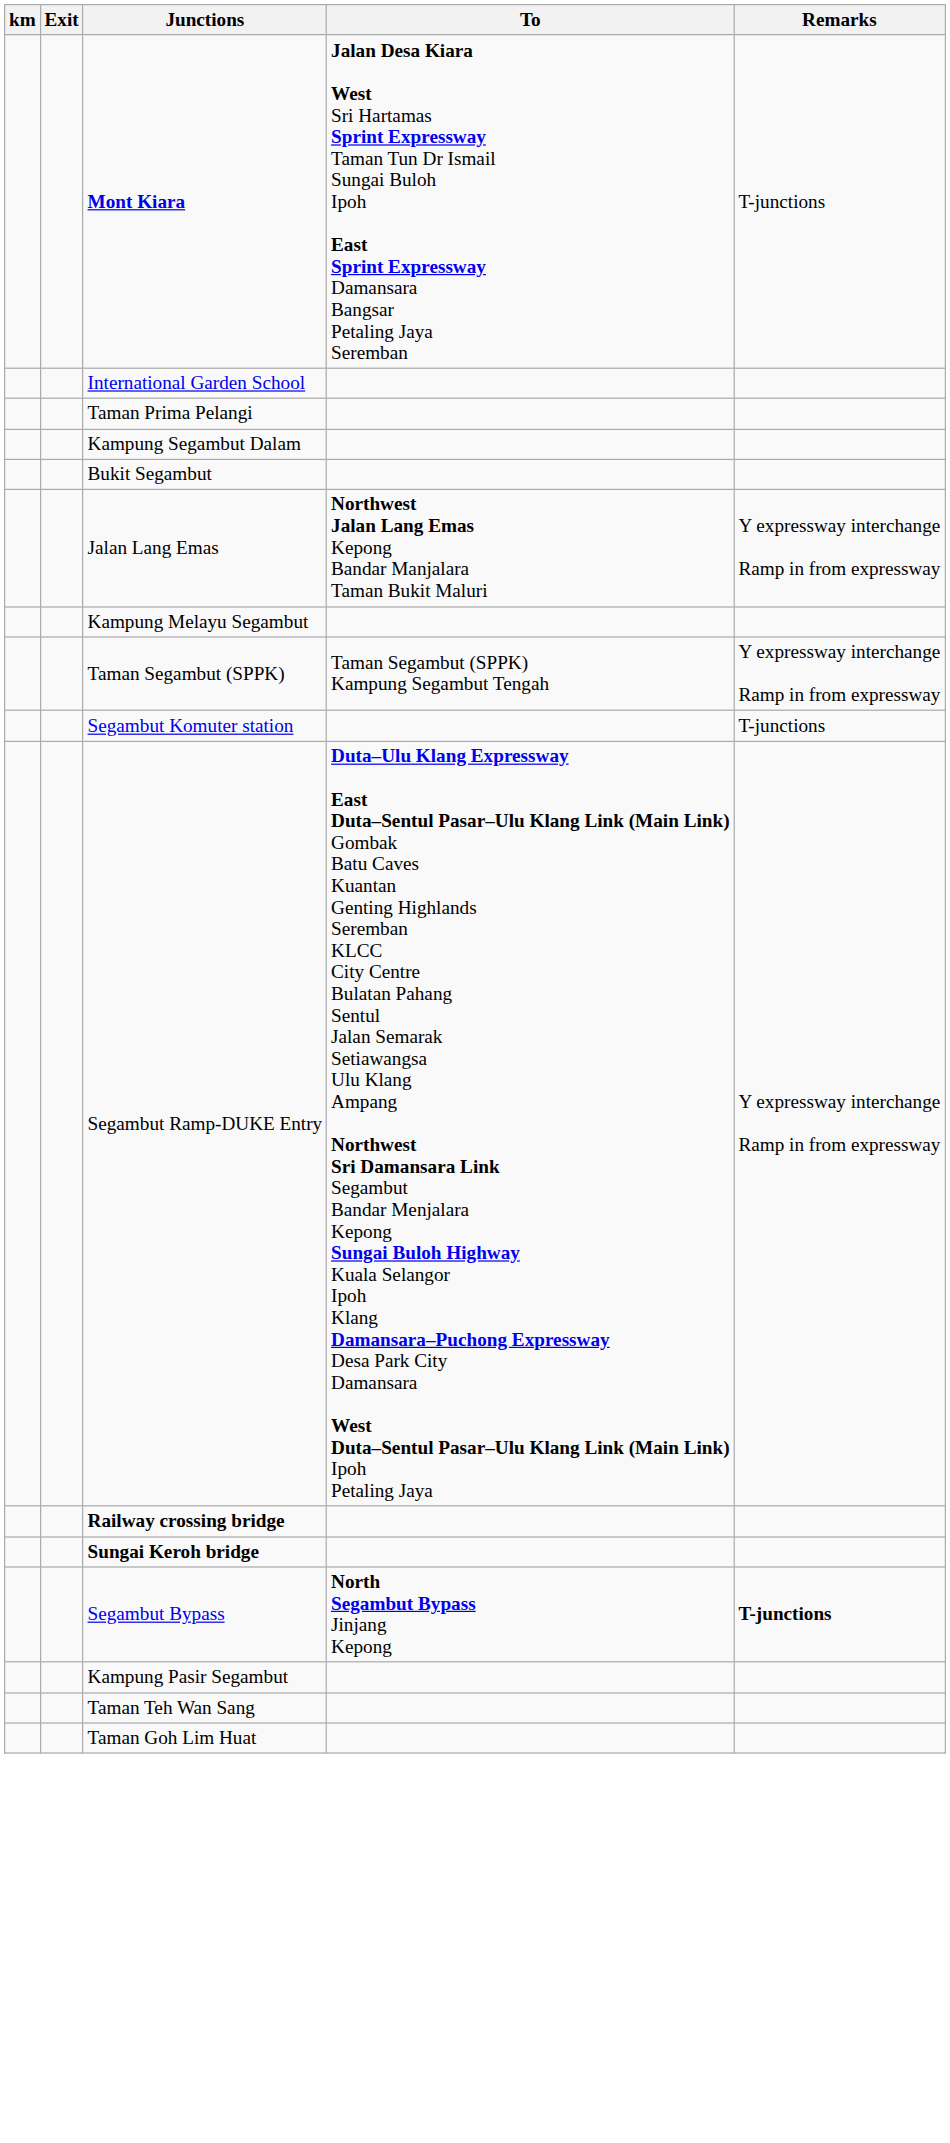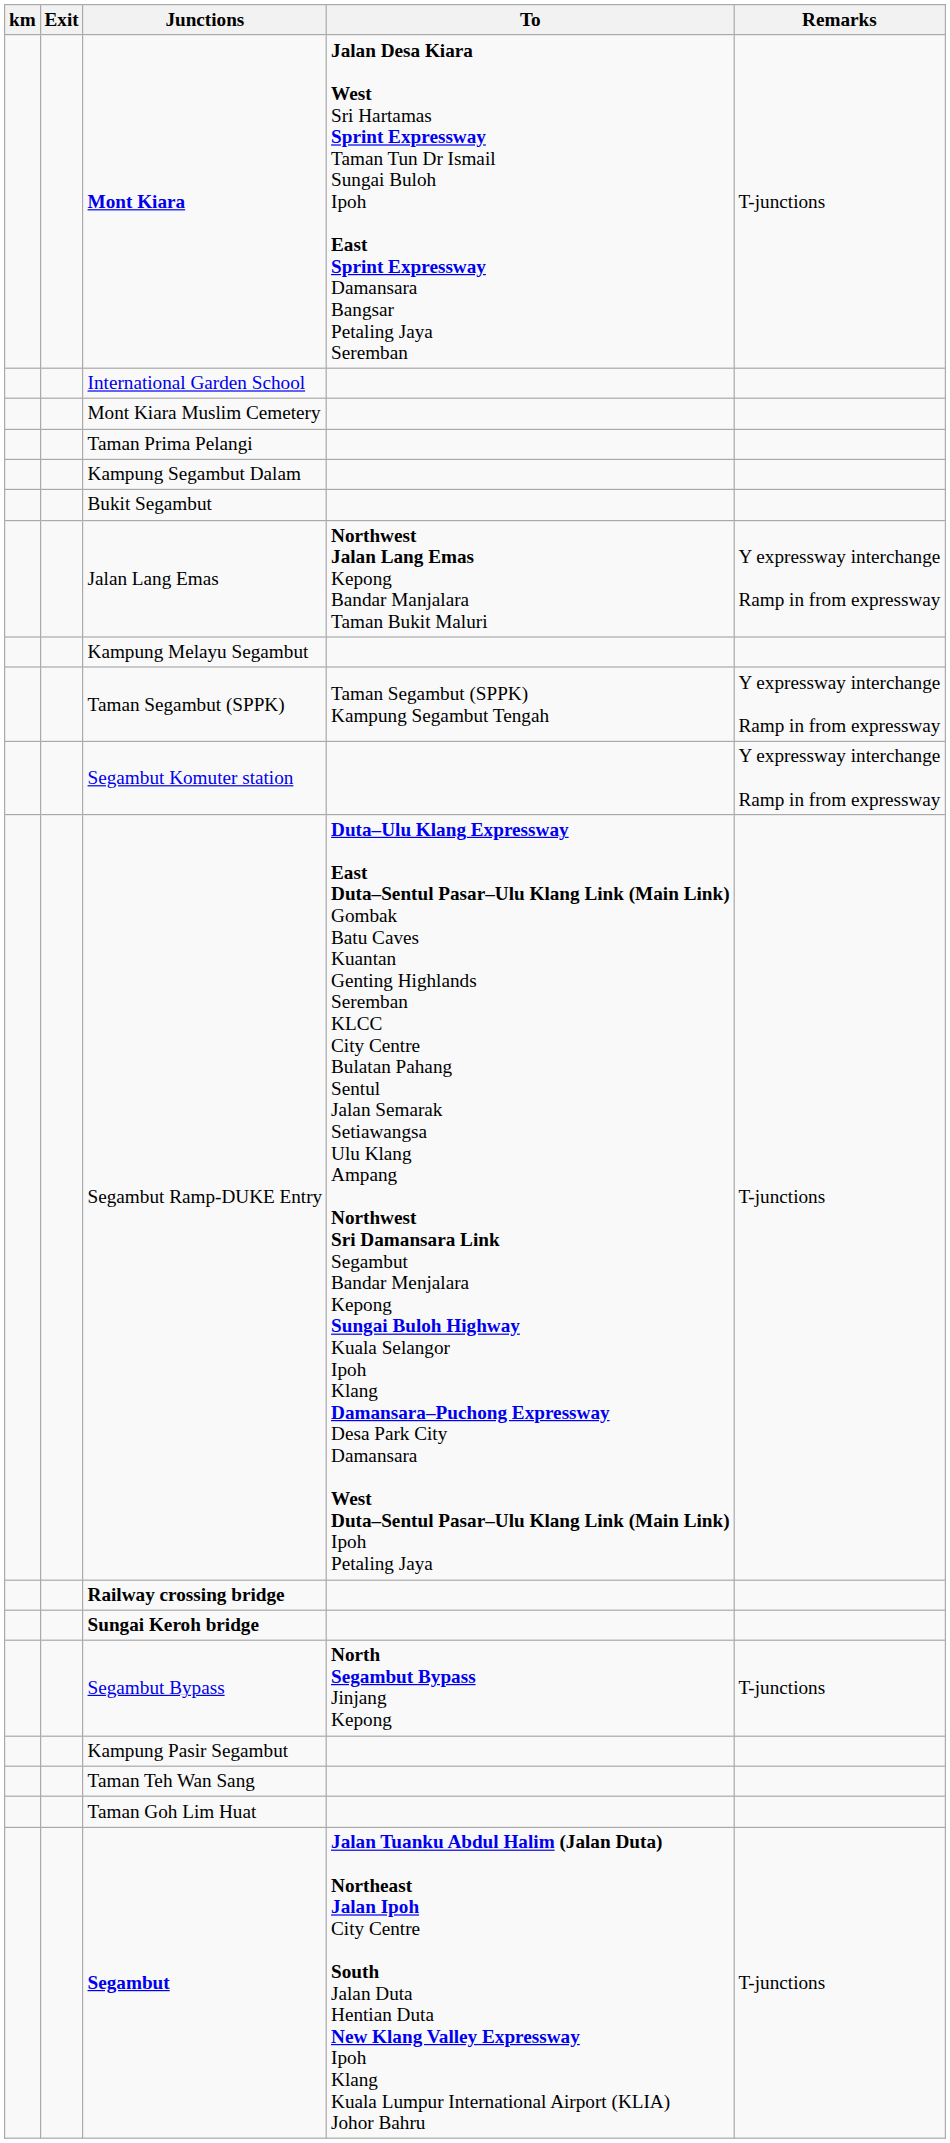 <table class="wikitable">
 <tr>
 <th>km</th>
 <th>Exit</th>
 <th>Junctions</th>
 <th>To</th>
 <th>Remarks</th>
 </tr>
 <tr>
 <td></td>
 <td></td>
 <td><strong><a href='#'>Mont Kiara</a></strong></td>
 <td><strong>Jalan Desa Kiara</strong><br><br><strong>West</strong><br>Sri Hartamas<br> <strong><a href='#'>Sprint Expressway</a></strong><br>Taman Tun Dr Ismail<br>Sungai Buloh<br>Ipoh<br><br><strong>East</strong><br> <strong><a href='#'>Sprint Expressway</a></strong><br>Damansara<br>Bangsar<br>Petaling Jaya<br>Seremban</td>
 <td>T-junctions</td>
 </tr>
 <tr>
 <td></td>
 <td></td>
 <td><a href='#'>International Garden School</a></td>
+<td></td>
+<td></td>
+</tr>
+<tr>
+<td></td>
+<td></td>
+<td>Mont Kiara Muslim Cemetery</td>
 <td></td>
 <td></td>
 </tr>
 <tr>
 <td></td>
 <td></td>
 <td>Taman Prima Pelangi</td>
 <td></td>
 <td></td>
 </tr>
 <tr>
 <td></td>
 <td></td>
 <td>Kampung Segambut Dalam</td>
 <td></td>
 <td></td>
 </tr>
 <tr>
 <td></td>
 <td></td>
 <td>Bukit Segambut</td>
 <td></td>
 <td></td>
 </tr>
 <tr>
 <td></td>
 <td></td>
 <td>Jalan Lang Emas</td>
 <td><strong>Northwest</strong><br><strong>Jalan Lang Emas</strong><br>Kepong<br>Bandar Manjalara<br>Taman Bukit Maluri</td>
 <td>Y expressway interchange<br><br>Ramp in from expressway</td>
 </tr>
 <tr>
 <td></td>
 <td></td>
 <td>Kampung Melayu Segambut</td>
 <td></td>
 <td></td>
 </tr>
 <tr>
 <td></td>
 <td></td>
 <td>Taman Segambut (SPPK)</td>
 <td>Taman Segambut (SPPK)<br>Kampung Segambut Tengah</td>
 <td>Y expressway interchange<br><br>Ramp in from expressway</td>
 </tr>
 <tr>
 <td></td>
 <td></td>
 <td><a href='#'>Segambut Komuter station</a><br></td>
 <td></td>
-<td>T-junctions</td>
+<td>Y expressway interchange<br><br>Ramp in from expressway</td>
 </tr>
 <tr>
 <td></td>
 <td></td>
 <td>Segambut Ramp-DUKE Entry</td>
 <td> <strong><a href='#'>Duta–Ulu Klang Expressway</a></strong><br><br><strong>East</strong><br> <strong>Duta–Sentul Pasar–Ulu Klang Link (Main Link)</strong><br> Gombak<br> Batu Caves<br>   Kuantan<br>   Genting Highlands<br> Seremban<br> KLCC<br> City Centre<br> Bulatan Pahang<br> Sentul<br> Jalan Semarak<br> Setiawangsa<br> Ulu Klang<br> Ampang<br><br><strong>Northwest</strong><br> <strong>Sri Damansara Link</strong><br>Segambut<br>Bandar Menjalara<br>Kepong<br> <strong><a href='#'>Sungai Buloh Highway</a></strong><br>Kuala Selangor<br>  Ipoh<br>  Klang<br> <strong><a href='#'>Damansara–Puchong Expressway</a></strong><br> Desa Park City<br> Damansara<br><br><strong>West</strong><br> <strong>Duta–Sentul Pasar–Ulu Klang Link (Main Link)</strong><br>  Ipoh<br> Petaling Jaya</td>
-<td>Y expressway interchange<br><br>Ramp in from expressway</td>
+<td>T-junctions</td>
 </tr>
 <tr>
 <td></td>
 <td></td>
 <td><strong>Railway crossing bridge</strong></td>
 <td></td>
 <td></td>
 </tr>
 <tr>
 <td></td>
 <td></td>
 <td><strong>Sungai Keroh bridge</strong></td>
 <td></td>
 <td></td>
 </tr>
 <tr>
 <td></td>
 <td></td>
 <td><a href='#'>Segambut Bypass</a></td>
 <td><strong>North</strong><br><strong><a href='#'>Segambut Bypass</a></strong><br>Jinjang<br>Kepong</td>
-<td><strong>T-junctions</strong></td>
+<td>T-junctions</td>
 </tr>
 <tr>
 <td></td>
 <td></td>
 <td>Kampung Pasir Segambut</td>
 <td></td>
 <td></td>
 </tr>
 <tr>
 <td></td>
 <td></td>
 <td>Taman Teh Wan Sang</td>
 <td></td>
 <td></td>
 </tr>
 <tr>
 <td></td>
 <td></td>
 <td>Taman Goh Lim Huat</td>
 <td></td>
 <td></td>
 </tr>
+<tr>
+<td></td>
+<td></td>
+<td><strong><a href='#'>Segambut</a></strong></td>
+<td><strong><a href='#'>Jalan Tuanku Abdul Halim</a> (Jalan Duta)</strong><br><br><strong>Northeast</strong><br><strong><a href='#'>Jalan Ipoh</a></strong><br>City Centre<br><br><strong>South</strong><br>Jalan Duta<br>Hentian Duta<br>  <strong><a href='#'>New Klang Valley Expressway</a></strong><br>Ipoh<br>Klang<br>Kuala Lumpur International Airport (KLIA) <br>Johor Bahru</td>
+<td>T-junctions</td>
+</tr>
 </table>
